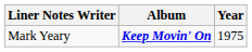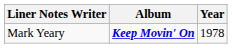 <table class="wikitable">
 <tr>
 <th>Liner Notes Writer</th>
 <th>Album</th>
 <th>Year</th>
 </tr>
 <tr>
 <td>Mark Yeary</td>
 <td><strong><em><a href='#'>Keep Movin' On</a></em></strong></td>
-<td>1975</td>
+<td>1978</td>
 </tr>
 </table>
